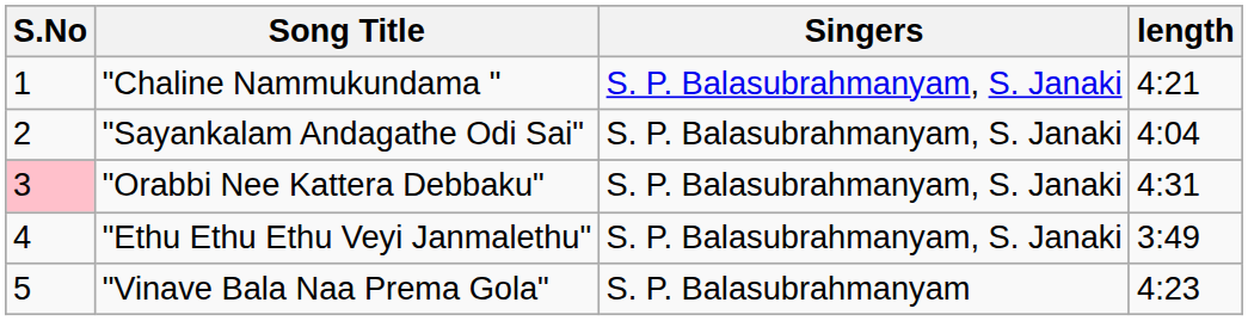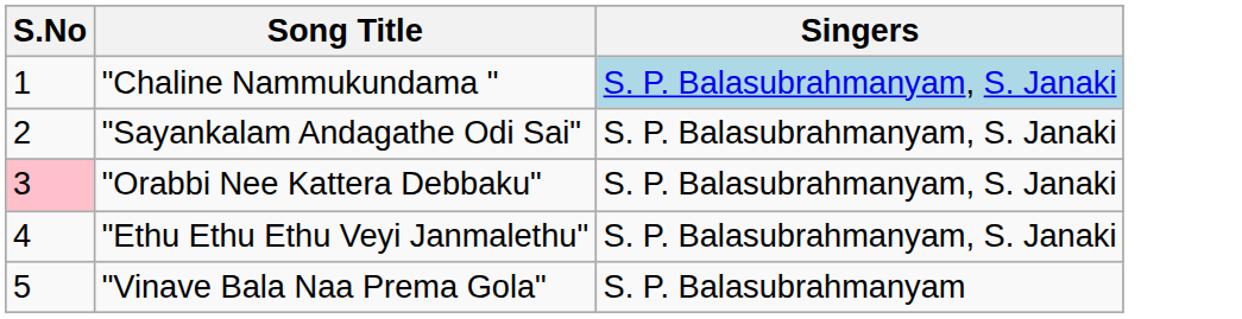 <table class="wikitable">
 <tr>
 <th>S.No</th>
 <th>Song Title</th>
 <th>Singers</th>
-<th>length</th>
 </tr>
 <tr>
 <td>1</td>
 <td>"Chaline Nammukundama "</td>
-<td><a href='#'>S. P. Balasubrahmanyam</a>, <a href='#'>S. Janaki</a></td>
-<td>4:21</td>
+<td style="background: lightblue;"><a href='#'>S. P. Balasubrahmanyam</a>, <a href='#'>S. Janaki</a></td>
 </tr>
 <tr>
 <td>2</td>
 <td>"Sayankalam Andagathe Odi Sai"</td>
 <td>S. P. Balasubrahmanyam, S. Janaki</td>
-<td>4:04</td>
 </tr>
 <tr>
 <td style="background: pink;">3</td>
 <td>"Orabbi Nee Kattera Debbaku"</td>
 <td>S. P. Balasubrahmanyam, S. Janaki</td>
-<td>4:31</td>
 </tr>
 <tr>
 <td>4</td>
 <td>"Ethu Ethu Ethu Veyi Janmalethu"</td>
 <td>S. P. Balasubrahmanyam, S. Janaki</td>
-<td>3:49</td>
 </tr>
 <tr>
 <td>5</td>
 <td>"Vinave Bala Naa Prema Gola"</td>
 <td>S. P. Balasubrahmanyam</td>
-<td>4:23</td>
 </tr>
 </table>
